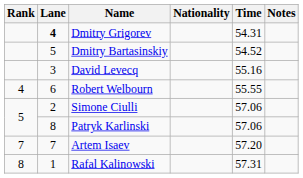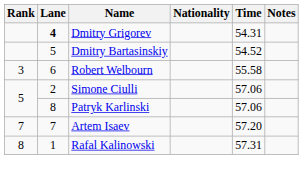 <table class="wikitable sortable" style="text-align:center">
 <tr>
 <th>Rank</th>
 <th>Lane</th>
 <th>Name</th>
 <th>Nationality</th>
 <th>Time</th>
 <th>Notes</th>
 </tr>
 <tr>
 <td></td>
 <td><strong>4</strong></td>
 <td align=left><a href='#'>Dmitry Grigorev</a></td>
 <td align=left></td>
 <td>54.31</td>
 <td></td>
 </tr>
 <tr>
 <td></td>
 <td>5</td>
 <td align=left><a href='#'>Dmitry Bartasinskiy</a></td>
 <td align=left></td>
 <td>54.52</td>
 <td></td>
 </tr>
 <tr>
-<td></td>
 <td>3</td>
-<td align=left><a href='#'>David Levecq</a></td>
-<td align=left></td>
-<td>55.16</td>
-<td></td>
-</tr>
-<tr>
-<td>4</td>
 <td>6</td>
 <td align=left><a href='#'>Robert Welbourn</a></td>
 <td align=left></td>
-<td>55.55</td>
+<td>55.58</td>
 <td></td>
 </tr>
 <tr>
 <td rowspan=2>5</td>
 <td>2</td>
 <td align=left><a href='#'>Simone Ciulli</a></td>
 <td align=left></td>
 <td>57.06</td>
 <td></td>
 </tr>
 <tr>
 <td>8</td>
 <td align=left><a href='#'>Patryk Karlinski</a></td>
 <td align=left></td>
 <td>57.06</td>
 <td></td>
 </tr>
 <tr>
 <td>7</td>
 <td>7</td>
 <td align=left><a href='#'>Artem Isaev</a></td>
 <td align=left></td>
 <td>57.20</td>
 <td></td>
 </tr>
 <tr>
 <td>8</td>
 <td>1</td>
 <td align=left><a href='#'>Rafal Kalinowski</a></td>
 <td align=left></td>
 <td>57.31</td>
 <td></td>
 </tr>
 </table>
